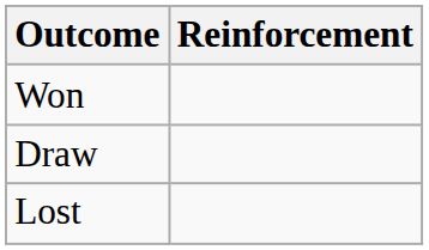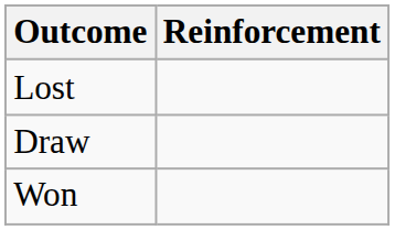 <table class="wikitable">
 <tr>
 <th>Outcome</th>
 <th>Reinforcement</th>
 </tr>
 <tr>
-<td>Won</td>
+<td>Lost</td>
 <td></td>
 </tr>
 <tr>
 <td>Draw</td>
 <td></td>
 </tr>
 <tr>
-<td>Lost</td>
+<td>Won</td>
 <td></td>
 </tr>
 </table>
